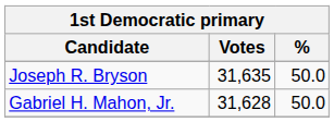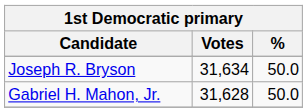 <table class="wikitable" align="left" style="margin: 1em 1em 1em 0; font-size: 95%;">
 <tr>
 <th colspan="3">1st Democratic primary</th>
 </tr>
 <tr>
 <th colspan="1" style="width: 170px">Candidate</th>
 <th style="width: 50px">Votes</th>
 <th style="width: 40px">%</th>
 </tr>
 <tr>
 </tr>
 <tr>
 <td><a href='#'>Joseph R. Bryson</a></td>
-<td align="right">31,635</td>
+<td align="right">31,634</td>
 <td align="right">50.0</td>
 </tr>
 <tr>
 <td><a href='#'>Gabriel H. Mahon, Jr.</a></td>
 <td align="right">31,628</td>
 <td align="right">50.0</td>
 </tr>
 <tr>
 </tr>
 </table>
